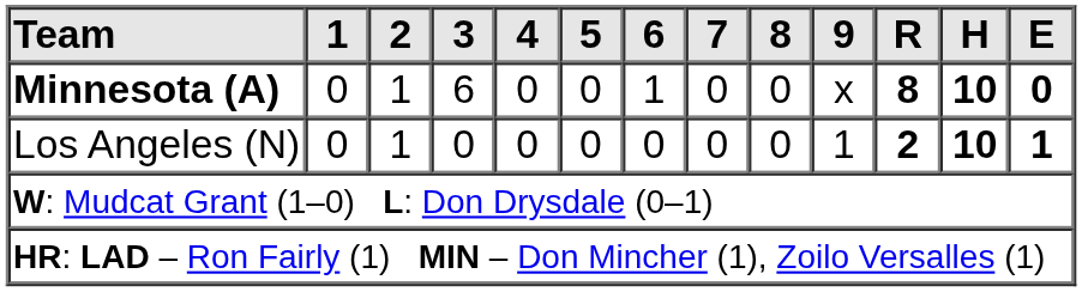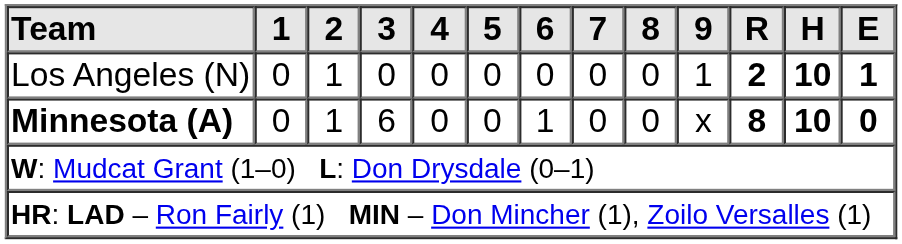 <table border=1 cellspacing=0 width=425 style="margin-left:3em;">
 <tr style="text-align:center; background-color:#e6e6e6;">
 <th align=left width=125>Team</th>
 <th width=25>1</th>
 <th width=25>2</th>
 <th width=25>3</th>
 <th width=25>4</th>
 <th width=25>5</th>
 <th width=25>6</th>
 <th width=25>7</th>
 <th width=25>8</th>
 <th width=25>9</th>
 <th width=25>R</th>
 <th width=25>H</th>
 <th width=25>E</th>
 </tr>
 <tr style="text-align:center;">
+<td align=left>Los Angeles (N)</td>
+<td>0</td>
+<td>1</td>
+<td>0</td>
+<td>0</td>
+<td>0</td>
+<td>0</td>
+<td>0</td>
+<td>0</td>
+<td>1</td>
+<td><strong>2</strong></td>
+<td><strong>10</strong></td>
+<td><strong>1</strong></td>
+</tr>
+<tr style="text-align:center;">
 <td align=left><strong>Minnesota (A)</strong></td>
 <td>0</td>
 <td>1</td>
 <td>6</td>
 <td>0</td>
 <td>0</td>
 <td>1</td>
 <td>0</td>
 <td>0</td>
 <td>x</td>
 <td><strong>8</strong></td>
 <td><strong>10</strong></td>
 <td><strong>0</strong></td>
 </tr>
-<tr style="text-align:center;">
-<td align=left>Los Angeles (N)</td>
-<td>0</td>
-<td>1</td>
-<td>0</td>
-<td>0</td>
-<td>0</td>
-<td>0</td>
-<td>0</td>
-<td>0</td>
-<td>1</td>
-<td><strong>2</strong></td>
-<td><strong>10</strong></td>
-<td><strong>1</strong></td>
-</tr>
 <tr style="text-align:left;">
 <td colspan=13><small><strong>W</strong>: <a href='#'>Mudcat Grant</a> (1–0)   <strong>L</strong>: <a href='#'>Don Drysdale</a> (0–1)</small></td>
 </tr>
 <tr style="text-align:left;">
 <td colspan=13><small><strong>HR</strong>: <strong>LAD</strong> – <a href='#'>Ron Fairly</a> (1)   <strong>MIN</strong> – <a href='#'>Don Mincher</a> (1), <a href='#'>Zoilo Versalles</a> (1)</small></td>
 </tr>
 </table>
